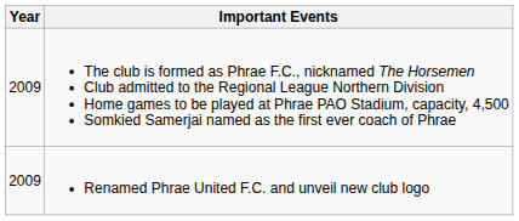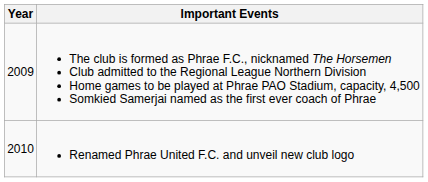 <table class="wikitable">
 <tr>
 <th>Year</th>
 <th>Important Events</th>
 </tr>
 <tr>
 <td>2009</td>
 <td><br><ul><li>The club is formed as Phrae F.C., nicknamed <em>The Horsemen</em></li><li>Club admitted to the Regional League Northern Division</li><li>Home games to be played at Phrae PAO Stadium, capacity, 4,500</li><li>Somkied Samerjai named as the first ever coach of Phrae</li></ul></td>
 </tr>
 <tr>
-<td>2009</td>
+<td>2010</td>
 <td><br><ul><li>Renamed Phrae United F.C. and unveil new club logo</li></ul></td>
 </tr>
 </table>
